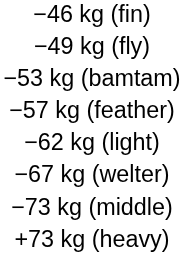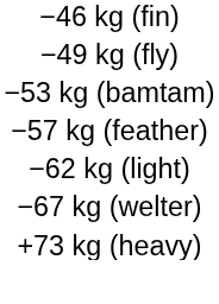 <table>
 <tr>
 <td style="text-align:center">−46 kg (fin)</td>
 <td></td>
 <td></td>
 <td> <br></td>
 </tr>
 <tr>
 <td style="text-align:center">−49 kg (fly)</td>
 <td></td>
 <td></td>
 <td> <br></td>
 </tr>
 <tr>
 <td style="text-align:center">−53 kg (bamtam)</td>
 <td></td>
 <td></td>
 <td> <br></td>
 </tr>
 <tr>
 <td style="text-align:center">−57 kg (feather)</td>
 <td></td>
 <td></td>
 <td> <br></td>
 </tr>
 <tr>
 <td style="text-align:center">−62 kg (light)</td>
 <td></td>
 <td></td>
 <td> <br></td>
 </tr>
 <tr>
 <td style="text-align:center">−67 kg (welter)</td>
 <td></td>
 <td></td>
 <td> <br></td>
 </tr>
 <tr>
-<td style="text-align:center">−73 kg (middle)</td>
-<td></td>
-<td></td>
-<td> <br></td>
-</tr>
-<tr>
 <td style="text-align:center">+73 kg (heavy)</td>
 <td></td>
 <td></td>
 <td> <br></td>
 </tr>
 </table>
